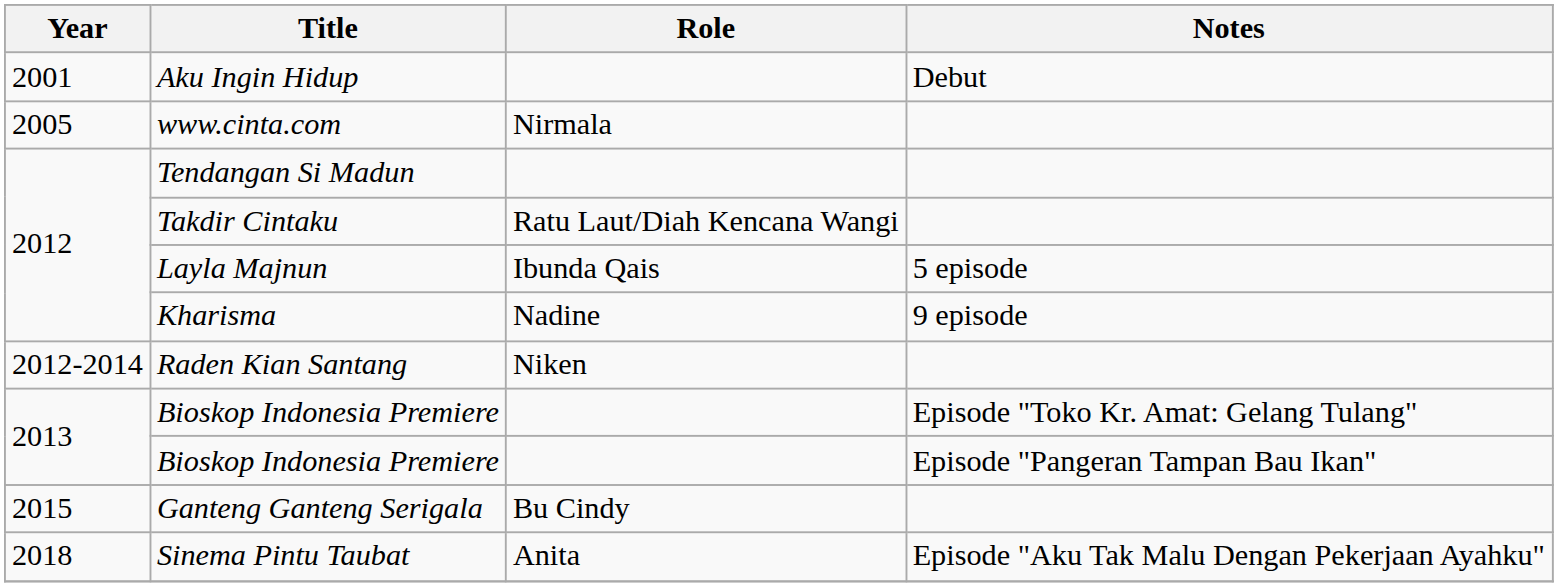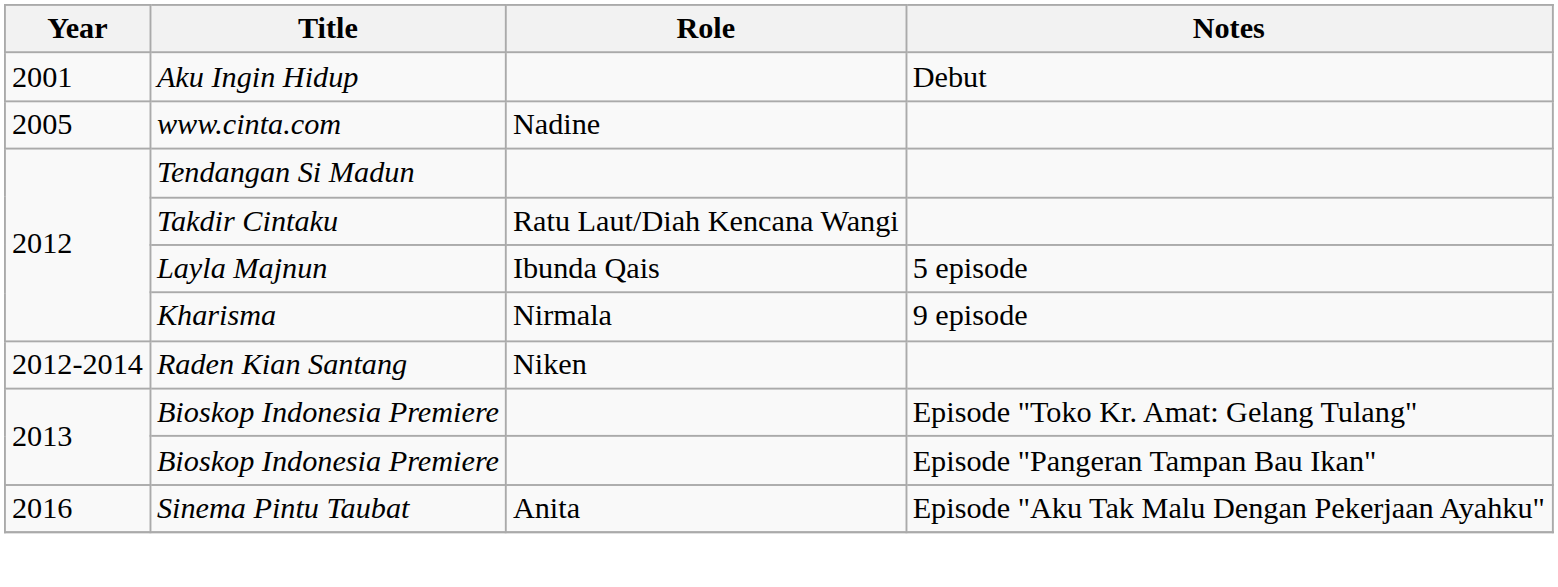 <table class="wikitable sortable">
 <tr>
 <th>Year</th>
 <th>Title</th>
 <th>Role</th>
 <th>Notes</th>
 </tr>
 <tr>
 <td>2001</td>
 <td><em>Aku Ingin Hidup</em></td>
 <td></td>
 <td>Debut</td>
 </tr>
 <tr>
 <td>2005</td>
 <td><em>www.cinta.com</em> </td>
-<td>Nirmala</td>
+<td>Nadine</td>
 <td></td>
 </tr>
 <tr>
 <td rowspan=4>2012</td>
 <td><em>Tendangan Si Madun</em></td>
 <td></td>
 <td></td>
 </tr>
 <tr>
 <td><em>Takdir Cintaku</em></td>
 <td>Ratu Laut/Diah Kencana Wangi</td>
 <td></td>
 </tr>
 <tr>
 <td><em>Layla Majnun</em></td>
 <td>Ibunda Qais</td>
 <td>5 episode</td>
 </tr>
 <tr>
 <td><em>Kharisma</em></td>
-<td>Nadine</td>
+<td>Nirmala</td>
 <td>9 episode</td>
 </tr>
 <tr>
 <td>2012-2014</td>
 <td><em>Raden Kian Santang</em></td>
 <td>Niken</td>
 <td></td>
 </tr>
 <tr>
 <td rowspan=2>2013</td>
 <td><em>Bioskop Indonesia Premiere</em></td>
 <td></td>
 <td>Episode "Toko Kr. Amat: Gelang Tulang"</td>
 </tr>
 <tr>
 <td><em>Bioskop Indonesia Premiere</em></td>
 <td></td>
 <td>Episode "Pangeran Tampan Bau Ikan"</td>
 </tr>
 <tr>
-<td>2015</td>
-<td><em>Ganteng Ganteng Serigala</em></td>
-<td>Bu Cindy</td>
-<td></td>
-</tr>
-<tr>
-<td>2018</td>
+<td>2016</td>
 <td><em>Sinema Pintu Taubat</em></td>
 <td>Anita</td>
 <td>Episode "Aku Tak Malu Dengan Pekerjaan Ayahku"</td>
 </tr>
 <tr>
 </tr>
 </table>
